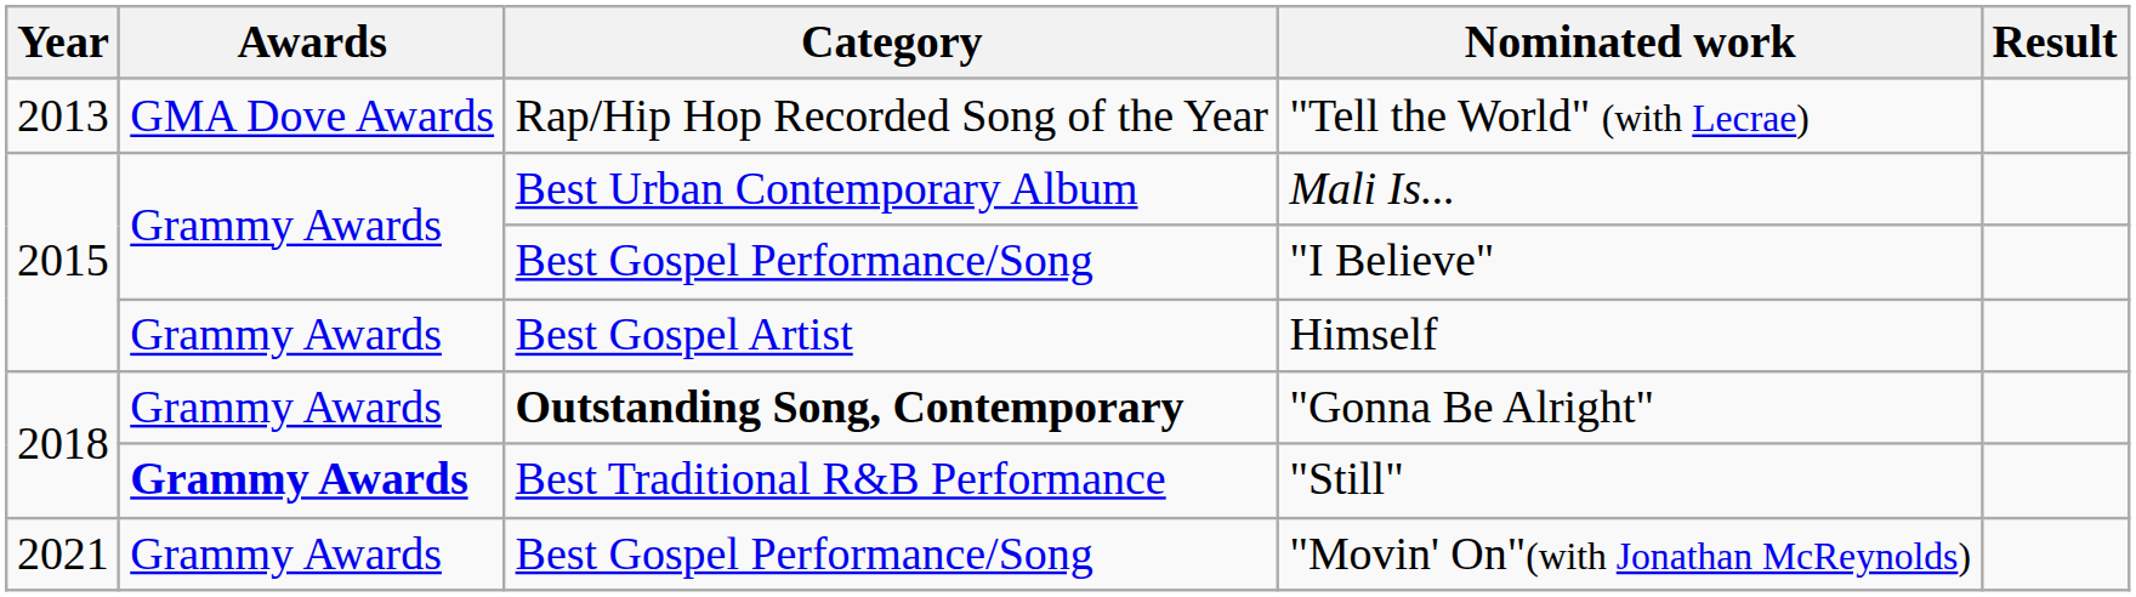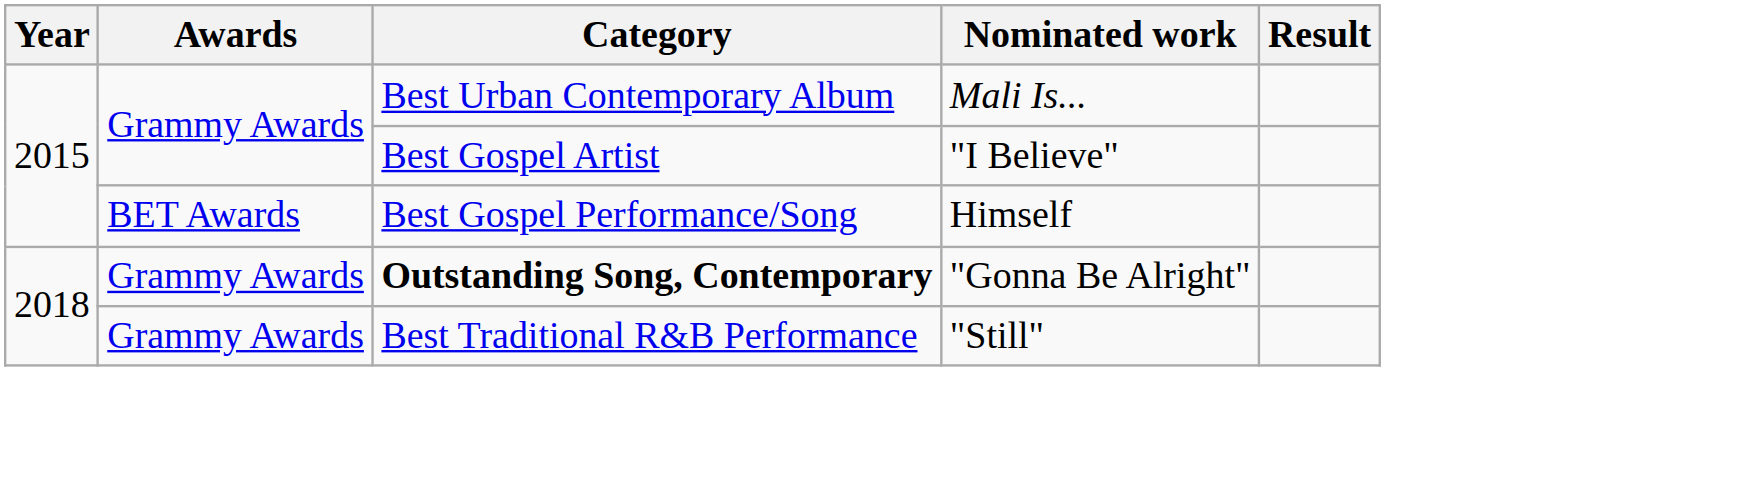 <table class="wikitable">
 <tr>
 <th scope="col">Year</th>
 <th scope="col">Awards</th>
 <th>Category</th>
 <th scope="col">Nominated work</th>
 <th scope="col">Result</th>
 </tr>
 <tr>
-<td>2013</td>
-<td><a href='#'>GMA Dove Awards</a></td>
-<td>Rap/Hip Hop Recorded Song of the Year</td>
-<td>"Tell the World" <small>(with <a href='#'>Lecrae</a>)</small></td>
-<td></td>
-</tr>
-<tr>
 <td rowspan="3">2015</td>
 <td rowspan="2"><a href='#'>Grammy Awards</a></td>
 <td><a href='#'>Best Urban Contemporary Album</a></td>
 <td><em>Mali Is...</em></td>
 <td></td>
 </tr>
 <tr>
-<td><a href='#'>Best Gospel Performance/Song</a></td>
+<td><a href='#'>Best Gospel Artist</a></td>
 <td>"I Believe"</td>
 <td></td>
 </tr>
 <tr>
-<td><a href='#'>Grammy Awards</a></td>
-<td><a href='#'>Best Gospel Artist</a></td>
+<td><a href='#'>BET Awards</a></td>
+<td><a href='#'>Best Gospel Performance/Song</a></td>
 <td>Himself</td>
 <td></td>
 </tr>
 <tr>
 <td rowspan="2">2018</td>
 <td><a href='#'>Grammy Awards</a></td>
 <td><strong>Outstanding Song, Contemporary</strong></td>
 <td>"Gonna Be Alright"</td>
 <td></td>
 </tr>
 <tr>
-<td><strong><a href='#'>Grammy Awards</a></strong></td>
+<td><a href='#'>Grammy Awards</a></td>
 <td><a href='#'>Best Traditional R&B Performance</a></td>
 <td>"Still"</td>
 <td></td>
 </tr>
-<tr>
-<td>2021</td>
-<td><a href='#'>Grammy Awards</a></td>
-<td><a href='#'>Best Gospel Performance/Song</a></td>
-<td>"Movin' On"<small>(with <a href='#'>Jonathan McReynolds</a>)</small></td>
-<td></td>
-</tr>
 </table>
